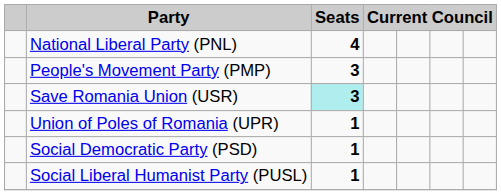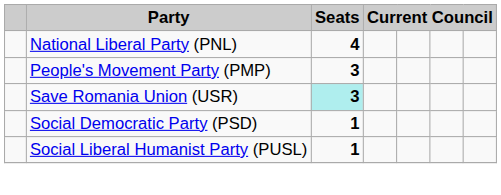 <table class="wikitable">
 <tr>
 <th style="background:#ccc">   </th>
 <th style="background:#ccc">Party</th>
 <th style="background:#ccc">Seats</th>
 <th style="background:#ccc" colspan="4">Current Council</th>
 </tr>
 <tr>
 <td>  </td>
 <td><a href='#'>National Liberal Party</a> (PNL)</td>
 <td style="text-align: right"><strong>4</strong></td>
 <td>  </td>
 <td>  </td>
 <td>  </td>
 <td>  </td>
 </tr>
 <tr>
 <td>  </td>
 <td><a href='#'>People's Movement Party</a> (PMP)</td>
 <td style="text-align: right"><strong>3</strong></td>
 <td>  </td>
 <td>  </td>
 <td>  </td>
 <td> </td>
 </tr>
 <tr>
 <td>  </td>
 <td><a href='#'>Save Romania Union</a> (USR)</td>
 <td style="background: paleturquoise; text-align: right"><strong>3</strong></td>
 <td>  </td>
 <td>  </td>
 <td>  </td>
 <td> </td>
 </tr>
 <tr>
 <td>  </td>
-<td><a href='#'>Union of Poles of Romania</a> (UPR)</td>
-<td style="text-align: right"><strong>1</strong></td>
-<td>  </td>
-<td> </td>
-<td> </td>
-<td> </td>
-</tr>
-<tr>
-<td>  </td>
 <td><a href='#'>Social Democratic Party</a> (PSD)</td>
 <td style="text-align: right"><strong>1</strong></td>
 <td>  </td>
 <td> </td>
 <td> </td>
 <td> </td>
 </tr>
 <tr>
 <td>  </td>
 <td><a href='#'>Social Liberal Humanist Party</a> (PUSL)</td>
 <td style="text-align: right"><strong>1</strong></td>
 <td>  </td>
 <td> </td>
 <td> </td>
 <td> </td>
 </tr>
 <tr>
 </tr>
 </table>
